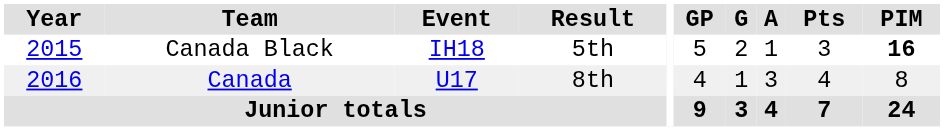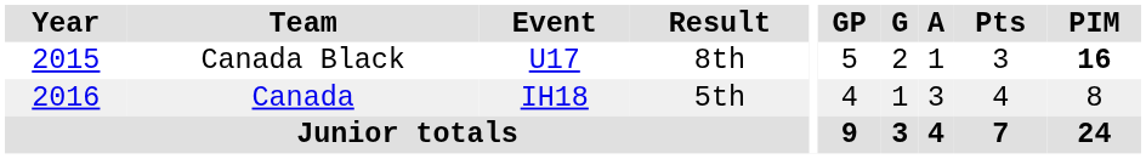 <table border="0" cellpadding="1" cellspacing="0" ID="Table3" style="text-align:center; width:40em;">
 <tr bgcolor="#e0e0e0">
 <th>Year</th>
 <th>Team</th>
 <th>Event</th>
 <th>Result</th>
 <th rowspan="99" bgcolor="#ffffff"></th>
 <th>GP</th>
 <th>G</th>
 <th>A</th>
 <th>Pts</th>
 <th>PIM</th>
 </tr>
 <tr>
 <td><a href='#'>2015</a></td>
 <td>Canada Black</td>
-<td><a href='#'>IH18</a></td>
-<td>5th</td>
+<td><a href='#'>U17</a></td>
+<td>8th</td>
 <td>5</td>
 <td>2</td>
 <td>1</td>
 <td>3</td>
 <td><strong>16</strong></td>
 </tr>
 <tr bgcolor="#f0f0f0">
 <td><a href='#'>2016</a></td>
 <td><a href='#'>Canada</a></td>
-<td><a href='#'>U17</a></td>
-<td>8th</td>
+<td><a href='#'>IH18</a></td>
+<td>5th</td>
 <td>4</td>
 <td>1</td>
 <td>3</td>
 <td>4</td>
 <td>8</td>
 </tr>
 <tr bgcolor="#e0e0e0">
 <th colspan="4">Junior totals</th>
 <th>9</th>
 <th>3</th>
 <th>4</th>
 <th>7</th>
 <th>24</th>
 </tr>
 </table>
